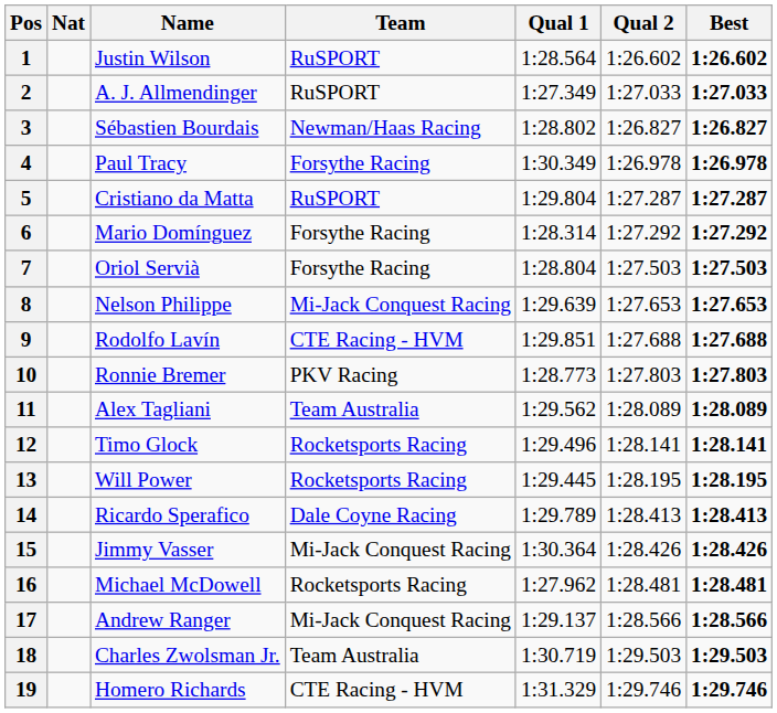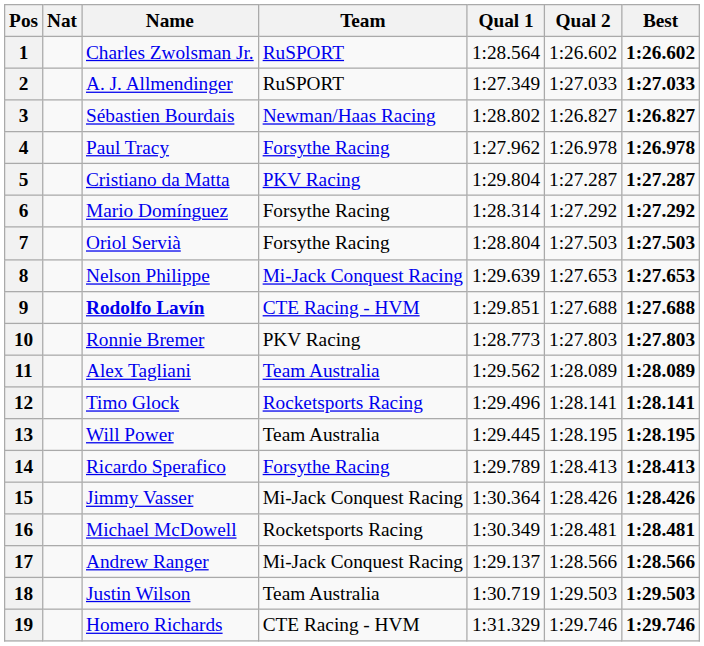 <table class="wikitable" style="font-size: 95%;">
 <tr>
 <th>Pos</th>
 <th>Nat</th>
 <th>Name</th>
 <th>Team</th>
 <th>Qual 1</th>
 <th>Qual 2</th>
 <th>Best</th>
 </tr>
 <tr>
 <th>1</th>
 <td></td>
-<td><a href='#'>Justin Wilson</a></td>
+<td><a href='#'>Charles Zwolsman Jr.</a></td>
 <td><a href='#'>RuSPORT</a></td>
 <td>1:28.564</td>
 <td>1:26.602</td>
 <td><strong>1:26.602</strong></td>
 </tr>
 <tr>
 <th>2</th>
 <td></td>
 <td><a href='#'>A. J. Allmendinger</a></td>
 <td>RuSPORT</td>
 <td>1:27.349</td>
 <td>1:27.033</td>
 <td><strong>1:27.033</strong></td>
 </tr>
 <tr>
 <th>3</th>
 <td></td>
 <td><a href='#'>Sébastien Bourdais</a></td>
 <td><a href='#'>Newman/Haas Racing</a></td>
 <td>1:28.802</td>
 <td>1:26.827</td>
 <td><strong>1:26.827</strong></td>
 </tr>
 <tr>
 <th>4</th>
 <td></td>
 <td><a href='#'>Paul Tracy</a></td>
 <td><a href='#'>Forsythe Racing</a></td>
-<td>1:30.349</td>
+<td>1:27.962</td>
 <td>1:26.978</td>
 <td><strong>1:26.978</strong></td>
 </tr>
 <tr>
 <th>5</th>
 <td></td>
 <td><a href='#'>Cristiano da Matta</a></td>
-<td><a href='#'>RuSPORT</a></td>
+<td><a href='#'>PKV Racing</a></td>
 <td>1:29.804</td>
 <td>1:27.287</td>
 <td><strong>1:27.287</strong></td>
 </tr>
 <tr>
 <th>6</th>
 <td></td>
 <td><a href='#'>Mario Domínguez</a></td>
 <td>Forsythe Racing</td>
 <td>1:28.314</td>
 <td>1:27.292</td>
 <td><strong>1:27.292</strong></td>
 </tr>
 <tr>
 <th>7</th>
 <td></td>
 <td><a href='#'>Oriol Servià</a></td>
 <td>Forsythe Racing</td>
 <td>1:28.804</td>
 <td>1:27.503</td>
 <td><strong>1:27.503</strong></td>
 </tr>
 <tr>
 <th>8</th>
 <td></td>
 <td><a href='#'>Nelson Philippe</a></td>
 <td><a href='#'>Mi-Jack Conquest Racing</a></td>
 <td>1:29.639</td>
 <td>1:27.653</td>
 <td><strong>1:27.653</strong></td>
 </tr>
 <tr>
 <th>9</th>
 <td></td>
-<td><a href='#'>Rodolfo Lavín</a></td>
+<td><strong><a href='#'>Rodolfo Lavín</a></strong></td>
 <td><a href='#'>CTE Racing - HVM</a></td>
 <td>1:29.851</td>
 <td>1:27.688</td>
 <td><strong>1:27.688</strong></td>
 </tr>
 <tr>
 <th>10</th>
 <td></td>
 <td><a href='#'>Ronnie Bremer</a></td>
 <td>PKV Racing</td>
 <td>1:28.773</td>
 <td>1:27.803</td>
 <td><strong>1:27.803</strong></td>
 </tr>
 <tr>
 <th>11</th>
 <td></td>
 <td><a href='#'>Alex Tagliani</a></td>
 <td><a href='#'>Team Australia</a></td>
 <td>1:29.562</td>
 <td>1:28.089</td>
 <td><strong>1:28.089</strong></td>
 </tr>
 <tr>
 <th>12</th>
 <td></td>
 <td><a href='#'>Timo Glock</a></td>
 <td><a href='#'>Rocketsports Racing</a></td>
 <td>1:29.496</td>
 <td>1:28.141</td>
 <td><strong>1:28.141</strong></td>
 </tr>
 <tr>
 <th>13</th>
 <td></td>
 <td><a href='#'>Will Power</a></td>
-<td><a href='#'>Rocketsports Racing</a></td>
+<td>Team Australia</td>
 <td>1:29.445</td>
 <td>1:28.195</td>
 <td><strong>1:28.195</strong></td>
 </tr>
 <tr>
 <th>14</th>
 <td></td>
 <td><a href='#'>Ricardo Sperafico</a></td>
-<td><a href='#'>Dale Coyne Racing</a></td>
+<td><a href='#'>Forsythe Racing</a></td>
 <td>1:29.789</td>
 <td>1:28.413</td>
 <td><strong>1:28.413</strong></td>
 </tr>
 <tr>
 <th>15</th>
 <td></td>
 <td><a href='#'>Jimmy Vasser</a></td>
 <td>Mi-Jack Conquest Racing</td>
 <td>1:30.364</td>
 <td>1:28.426</td>
 <td><strong>1:28.426</strong></td>
 </tr>
 <tr>
 <th>16</th>
 <td></td>
 <td><a href='#'>Michael McDowell</a></td>
 <td>Rocketsports Racing</td>
-<td>1:27.962</td>
+<td>1:30.349</td>
 <td>1:28.481</td>
 <td><strong>1:28.481</strong></td>
 </tr>
 <tr>
 <th>17</th>
 <td></td>
 <td><a href='#'>Andrew Ranger</a></td>
 <td>Mi-Jack Conquest Racing</td>
 <td>1:29.137</td>
 <td>1:28.566</td>
 <td><strong>1:28.566</strong></td>
 </tr>
 <tr>
 <th>18</th>
 <td></td>
-<td><a href='#'>Charles Zwolsman Jr.</a></td>
+<td><a href='#'>Justin Wilson</a></td>
 <td>Team Australia</td>
 <td>1:30.719</td>
 <td>1:29.503</td>
 <td><strong>1:29.503</strong></td>
 </tr>
 <tr>
 <th>19</th>
 <td></td>
 <td><a href='#'>Homero Richards</a></td>
 <td>CTE Racing - HVM</td>
 <td>1:31.329</td>
 <td>1:29.746</td>
 <td><strong>1:29.746</strong></td>
 </tr>
 </table>
